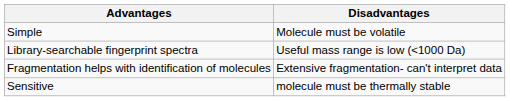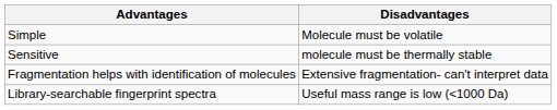 <table class="wikitable">
 <tr>
 <th>Advantages</th>
 <th>Disadvantages</th>
 </tr>
 <tr>
 <td>Simple</td>
 <td>Molecule must be volatile</td>
 </tr>
 <tr>
-<td>Library-searchable fingerprint spectra</td>
-<td>Useful mass range is low (<1000 Da)</td>
+<td>Sensitive</td>
+<td>molecule must be thermally stable</td>
 </tr>
 <tr>
 <td>Fragmentation helps with identification of molecules</td>
 <td>Extensive fragmentation- can't interpret data</td>
 </tr>
 <tr>
-<td>Sensitive</td>
-<td>molecule must be thermally stable</td>
+<td>Library-searchable fingerprint spectra</td>
+<td>Useful mass range is low (<1000 Da)</td>
 </tr>
 </table>
